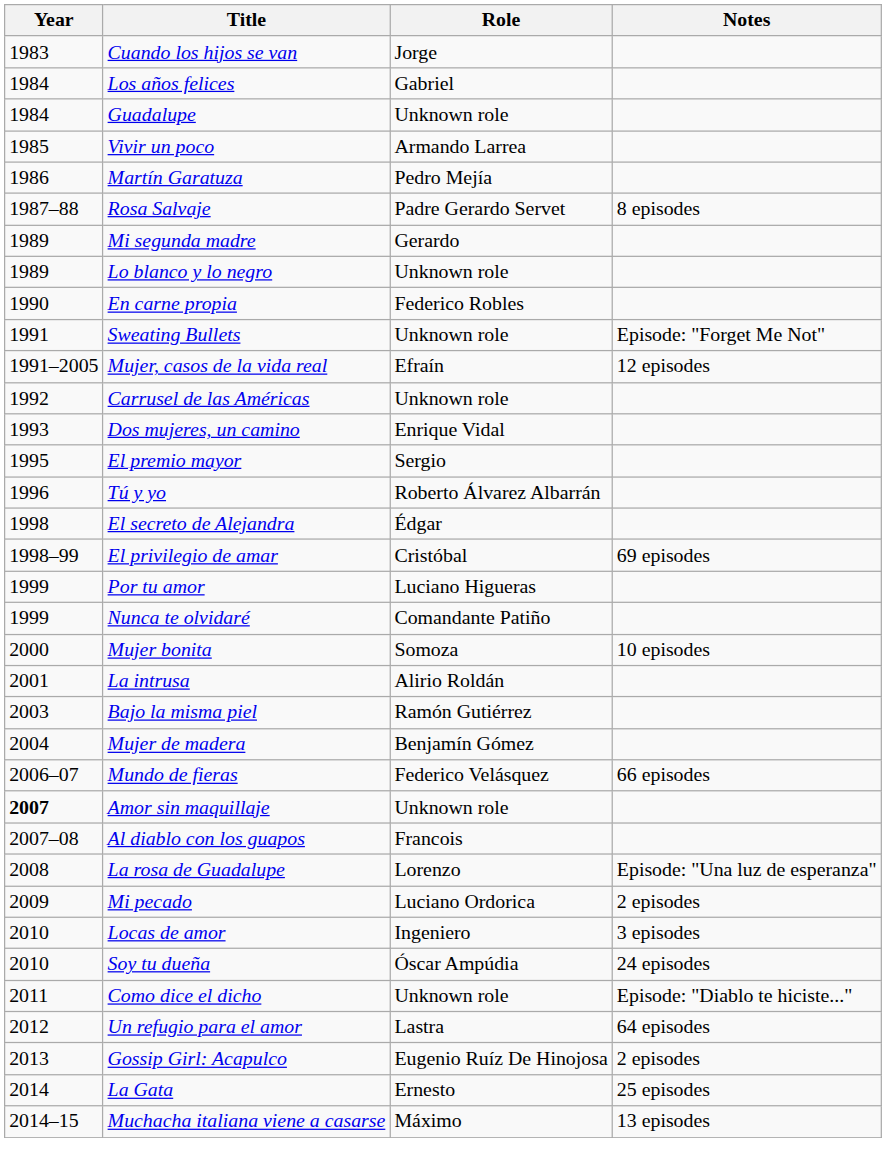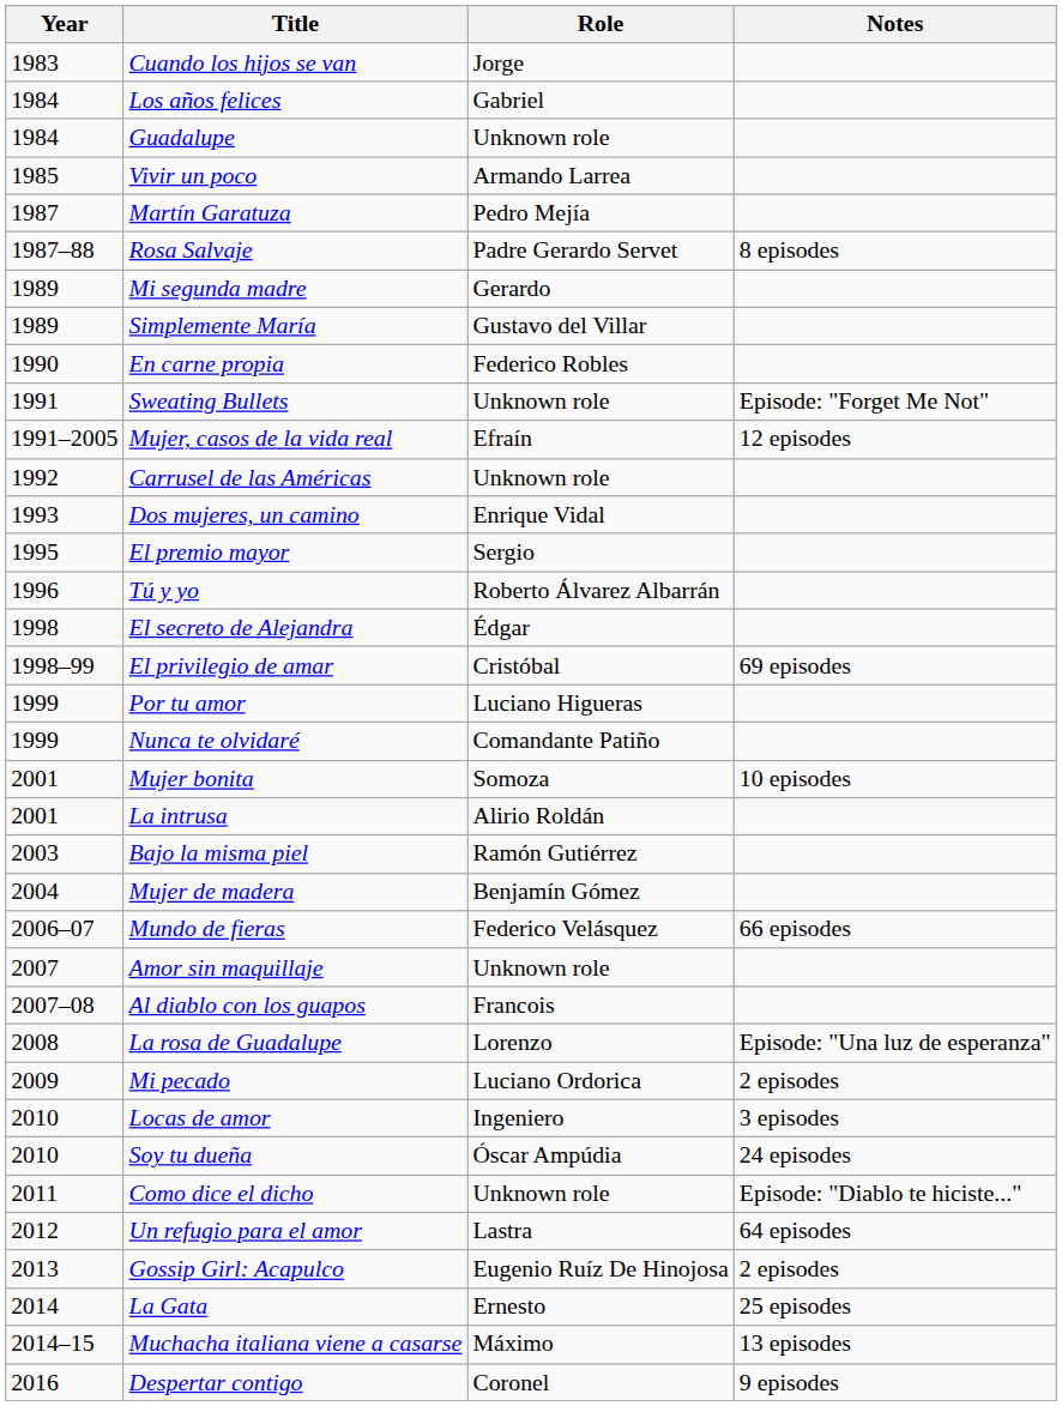 <table class="wikitable sortable">
 <tr>
 <th>Year</th>
 <th>Title</th>
 <th>Role</th>
 <th>Notes</th>
 </tr>
 <tr>
 <td>1983</td>
 <td><em><a href='#'>Cuando los hijos se van</a></em></td>
 <td>Jorge</td>
 <td></td>
 </tr>
 <tr>
 <td>1984</td>
 <td><em><a href='#'>Los años felices</a></em></td>
 <td>Gabriel</td>
 <td></td>
 </tr>
 <tr>
 <td>1984</td>
 <td><em><a href='#'>Guadalupe</a></em></td>
 <td>Unknown role</td>
 <td></td>
 </tr>
 <tr>
 <td>1985</td>
 <td><em><a href='#'>Vivir un poco</a></em></td>
 <td>Armando Larrea</td>
 <td></td>
 </tr>
 <tr>
-<td>1986</td>
+<td>1987</td>
 <td><em><a href='#'>Martín Garatuza</a></em></td>
 <td>Pedro Mejía</td>
 <td></td>
 </tr>
 <tr>
 <td>1987–88</td>
 <td><em><a href='#'>Rosa Salvaje</a></em></td>
 <td>Padre Gerardo Servet</td>
 <td>8 episodes</td>
 </tr>
 <tr>
 <td>1989</td>
 <td><em><a href='#'>Mi segunda madre</a></em></td>
 <td>Gerardo</td>
 <td></td>
 </tr>
 <tr>
 <td>1989</td>
-<td><em><a href='#'>Lo blanco y lo negro</a></em></td>
-<td>Unknown role</td>
+<td><em><a href='#'>Simplemente María</a></em></td>
+<td>Gustavo del Villar</td>
 <td></td>
 </tr>
 <tr>
 <td>1990</td>
 <td><em><a href='#'>En carne propia</a></em></td>
 <td>Federico Robles</td>
 <td></td>
 </tr>
 <tr>
 <td>1991</td>
 <td><em><a href='#'>Sweating Bullets</a></em></td>
 <td>Unknown role</td>
 <td>Episode: "Forget Me Not"</td>
 </tr>
 <tr>
 <td>1991–2005</td>
 <td><em><a href='#'>Mujer, casos de la vida real</a></em></td>
 <td>Efraín</td>
 <td>12 episodes</td>
 </tr>
 <tr>
 <td>1992</td>
 <td><em><a href='#'>Carrusel de las Américas</a></em></td>
 <td>Unknown role</td>
 <td></td>
 </tr>
 <tr>
 <td>1993</td>
 <td><em><a href='#'>Dos mujeres, un camino</a></em></td>
 <td>Enrique Vidal</td>
 <td></td>
 </tr>
 <tr>
 <td>1995</td>
 <td><em><a href='#'>El premio mayor</a></em></td>
 <td>Sergio</td>
 <td></td>
 </tr>
 <tr>
 <td>1996</td>
 <td><em><a href='#'>Tú y yo</a></em></td>
 <td>Roberto Álvarez Albarrán</td>
 <td></td>
 </tr>
 <tr>
 <td>1998</td>
 <td><em><a href='#'>El secreto de Alejandra</a></em></td>
 <td>Édgar</td>
 <td></td>
 </tr>
 <tr>
 <td>1998–99</td>
 <td><em><a href='#'>El privilegio de amar</a></em></td>
 <td>Cristóbal</td>
 <td>69 episodes</td>
 </tr>
 <tr>
 <td>1999</td>
 <td><em><a href='#'>Por tu amor</a></em></td>
 <td>Luciano Higueras</td>
 <td></td>
 </tr>
 <tr>
 <td>1999</td>
 <td><em><a href='#'>Nunca te olvidaré</a></em></td>
 <td>Comandante Patiño</td>
 <td></td>
 </tr>
 <tr>
-<td>2000</td>
+<td>2001</td>
 <td><em><a href='#'>Mujer bonita</a></em></td>
 <td>Somoza</td>
 <td>10 episodes</td>
 </tr>
 <tr>
 <td>2001</td>
 <td><em><a href='#'>La intrusa</a></em></td>
 <td>Alirio Roldán</td>
 <td></td>
 </tr>
 <tr>
 <td>2003</td>
 <td><em><a href='#'>Bajo la misma piel</a></em></td>
 <td>Ramón Gutiérrez</td>
 <td></td>
 </tr>
 <tr>
 <td>2004</td>
 <td><em><a href='#'>Mujer de madera</a></em></td>
 <td>Benjamín Gómez</td>
 <td></td>
 </tr>
 <tr>
 <td>2006–07</td>
 <td><em><a href='#'>Mundo de fieras</a></em></td>
 <td>Federico Velásquez</td>
 <td>66 episodes</td>
 </tr>
 <tr>
-<td><strong>2007</strong></td>
+<td>2007</td>
 <td><em><a href='#'>Amor sin maquillaje</a></em></td>
 <td>Unknown role</td>
 <td></td>
 </tr>
 <tr>
 <td>2007–08</td>
 <td><em><a href='#'>Al diablo con los guapos</a></em></td>
 <td>Francois</td>
 <td></td>
 </tr>
 <tr>
 <td>2008</td>
 <td><em><a href='#'>La rosa de Guadalupe</a></em></td>
 <td>Lorenzo</td>
 <td>Episode: "Una luz de esperanza"</td>
 </tr>
 <tr>
 <td>2009</td>
 <td><em><a href='#'>Mi pecado</a></em></td>
 <td>Luciano Ordorica</td>
 <td>2 episodes</td>
 </tr>
 <tr>
 <td>2010</td>
 <td><em><a href='#'>Locas de amor</a></em></td>
 <td>Ingeniero</td>
 <td>3 episodes</td>
 </tr>
 <tr>
 <td>2010</td>
 <td><em><a href='#'>Soy tu dueña</a></em></td>
 <td>Óscar Ampúdia</td>
 <td>24 episodes</td>
 </tr>
 <tr>
 <td>2011</td>
 <td><em><a href='#'>Como dice el dicho</a></em></td>
 <td>Unknown role</td>
 <td>Episode: "Diablo te hiciste..."</td>
 </tr>
 <tr>
 <td>2012</td>
 <td><em><a href='#'>Un refugio para el amor</a></em></td>
 <td>Lastra</td>
 <td>64 episodes</td>
 </tr>
 <tr>
 <td>2013</td>
 <td><em><a href='#'>Gossip Girl: Acapulco</a></em></td>
 <td>Eugenio Ruíz De Hinojosa</td>
 <td>2 episodes</td>
 </tr>
 <tr>
 <td>2014</td>
 <td><em><a href='#'>La Gata</a></em></td>
 <td>Ernesto</td>
 <td>25 episodes</td>
 </tr>
 <tr>
 <td>2014–15</td>
 <td><em><a href='#'>Muchacha italiana viene a casarse</a></em></td>
 <td>Máximo</td>
 <td>13 episodes</td>
 </tr>
 <tr>
+<td>2016</td>
+<td><em><a href='#'>Despertar contigo</a></em></td>
+<td>Coronel</td>
+<td>9 episodes</td>
+</tr>
+<tr>
 </tr>
 </table>
